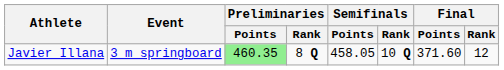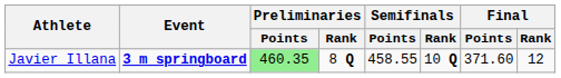 <table class="wikitable" style="font-size:90%">
 <tr>
 <th rowspan=2>Athlete</th>
 <th rowspan=2>Event</th>
 <th colspan=2>Preliminaries</th>
 <th colspan=2>Semifinals</th>
 <th colspan=2>Final</th>
 </tr>
 <tr style="font-size:95%">
 <th>Points</th>
 <th>Rank</th>
 <th>Points</th>
 <th>Rank</th>
 <th>Points</th>
 <th>Rank</th>
 </tr>
 <tr align=center>
 <td align=left><a href='#'>Javier Illana</a></td>
-<td align=left><a href='#'>3 m springboard</a></td>
+<td align=left><strong><a href='#'>3 m springboard</a></strong></td>
 <td style="background: lightgreen;">460.35</td>
 <td>8 <strong>Q</strong></td>
-<td>458.05</td>
+<td>458.55</td>
 <td>10 <strong>Q</strong></td>
 <td>371.60</td>
 <td>12</td>
 </tr>
 </table>
